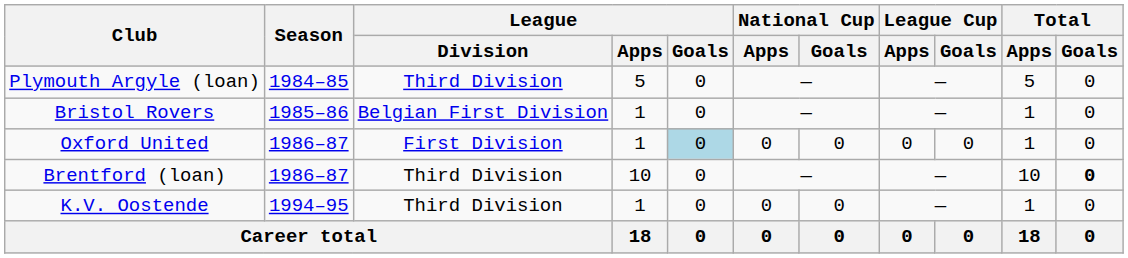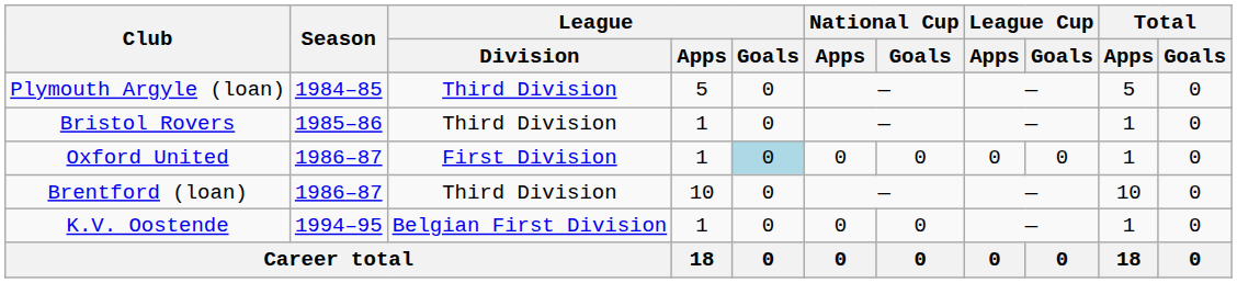 <table class="wikitable" style="text-align: center;">
 <tr>
 <th rowspan="2">Club</th>
 <th rowspan="2">Season</th>
 <th colspan="3">League</th>
 <th colspan="2">National Cup</th>
 <th colspan="2">League Cup</th>
 <th colspan="2">Total</th>
 </tr>
 <tr>
 <th>Division</th>
 <th>Apps</th>
 <th>Goals</th>
 <th>Apps</th>
 <th>Goals</th>
 <th>Apps</th>
 <th>Goals</th>
 <th>Apps</th>
 <th>Goals</th>
 </tr>
 <tr>
 <td><a href='#'>Plymouth Argyle</a> (loan)</td>
 <td><a href='#'>1984–85</a></td>
 <td><a href='#'>Third Division</a></td>
 <td>5</td>
 <td>0</td>
 <td colspan="2">—</td>
 <td colspan="2">—</td>
 <td>5</td>
 <td>0</td>
 </tr>
 <tr>
 <td><a href='#'>Bristol Rovers</a></td>
 <td><a href='#'>1985–86</a></td>
-<td><a href='#'>Belgian First Division</a></td>
+<td>Third Division</td>
 <td>1</td>
 <td>0</td>
 <td colspan="2">—</td>
 <td colspan="2">—</td>
 <td>1</td>
 <td>0</td>
 </tr>
 <tr>
 <td><a href='#'>Oxford United</a></td>
 <td><a href='#'>1986–87</a></td>
 <td><a href='#'>First Division</a></td>
 <td>1</td>
 <td style="background: lightblue;">0</td>
 <td>0</td>
 <td>0</td>
 <td>0</td>
 <td>0</td>
 <td>1</td>
 <td>0</td>
 </tr>
 <tr>
 <td><a href='#'>Brentford</a> (loan)</td>
 <td><a href='#'>1986–87</a></td>
 <td>Third Division</td>
 <td>10</td>
 <td>0</td>
 <td colspan="2">—</td>
 <td colspan="2">—</td>
 <td>10</td>
-<td><strong>0</strong></td>
+<td>0</td>
 </tr>
 <tr>
 <td><a href='#'>K.V. Oostende</a></td>
 <td><a href='#'>1994–95</a></td>
-<td>Third Division</td>
+<td><a href='#'>Belgian First Division</a></td>
 <td>1</td>
 <td>0</td>
 <td>0</td>
 <td>0</td>
 <td colspan="2">—</td>
 <td>1</td>
 <td>0</td>
 </tr>
 <tr>
 <th colspan="3">Career total</th>
 <th>18</th>
 <th>0</th>
 <th>0</th>
 <th>0</th>
 <th>0</th>
 <th>0</th>
 <th>18</th>
 <th>0</th>
 </tr>
 </table>
